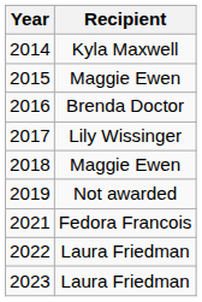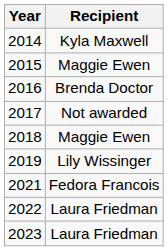 <table class="wikitable" style="text-align:center">
 <tr>
 <th>Year</th>
 <th>Recipient</th>
 </tr>
 <tr>
 <td>2014</td>
 <td>Kyla Maxwell</td>
 </tr>
 <tr>
 <td>2015</td>
 <td>Maggie Ewen</td>
 </tr>
 <tr>
 <td>2016</td>
 <td>Brenda Doctor</td>
 </tr>
 <tr>
 <td>2017</td>
-<td>Lily Wissinger</td>
+<td>Not awarded</td>
 </tr>
 <tr>
 <td>2018</td>
 <td>Maggie Ewen</td>
 </tr>
 <tr>
 <td>2019</td>
-<td>Not awarded</td>
+<td>Lily Wissinger</td>
 </tr>
 <tr>
 <td>2021</td>
 <td>Fedora Francois</td>
 </tr>
 <tr>
 <td>2022</td>
 <td>Laura Friedman</td>
 </tr>
 <tr>
 <td>2023</td>
 <td>Laura Friedman</td>
 </tr>
 </table>
